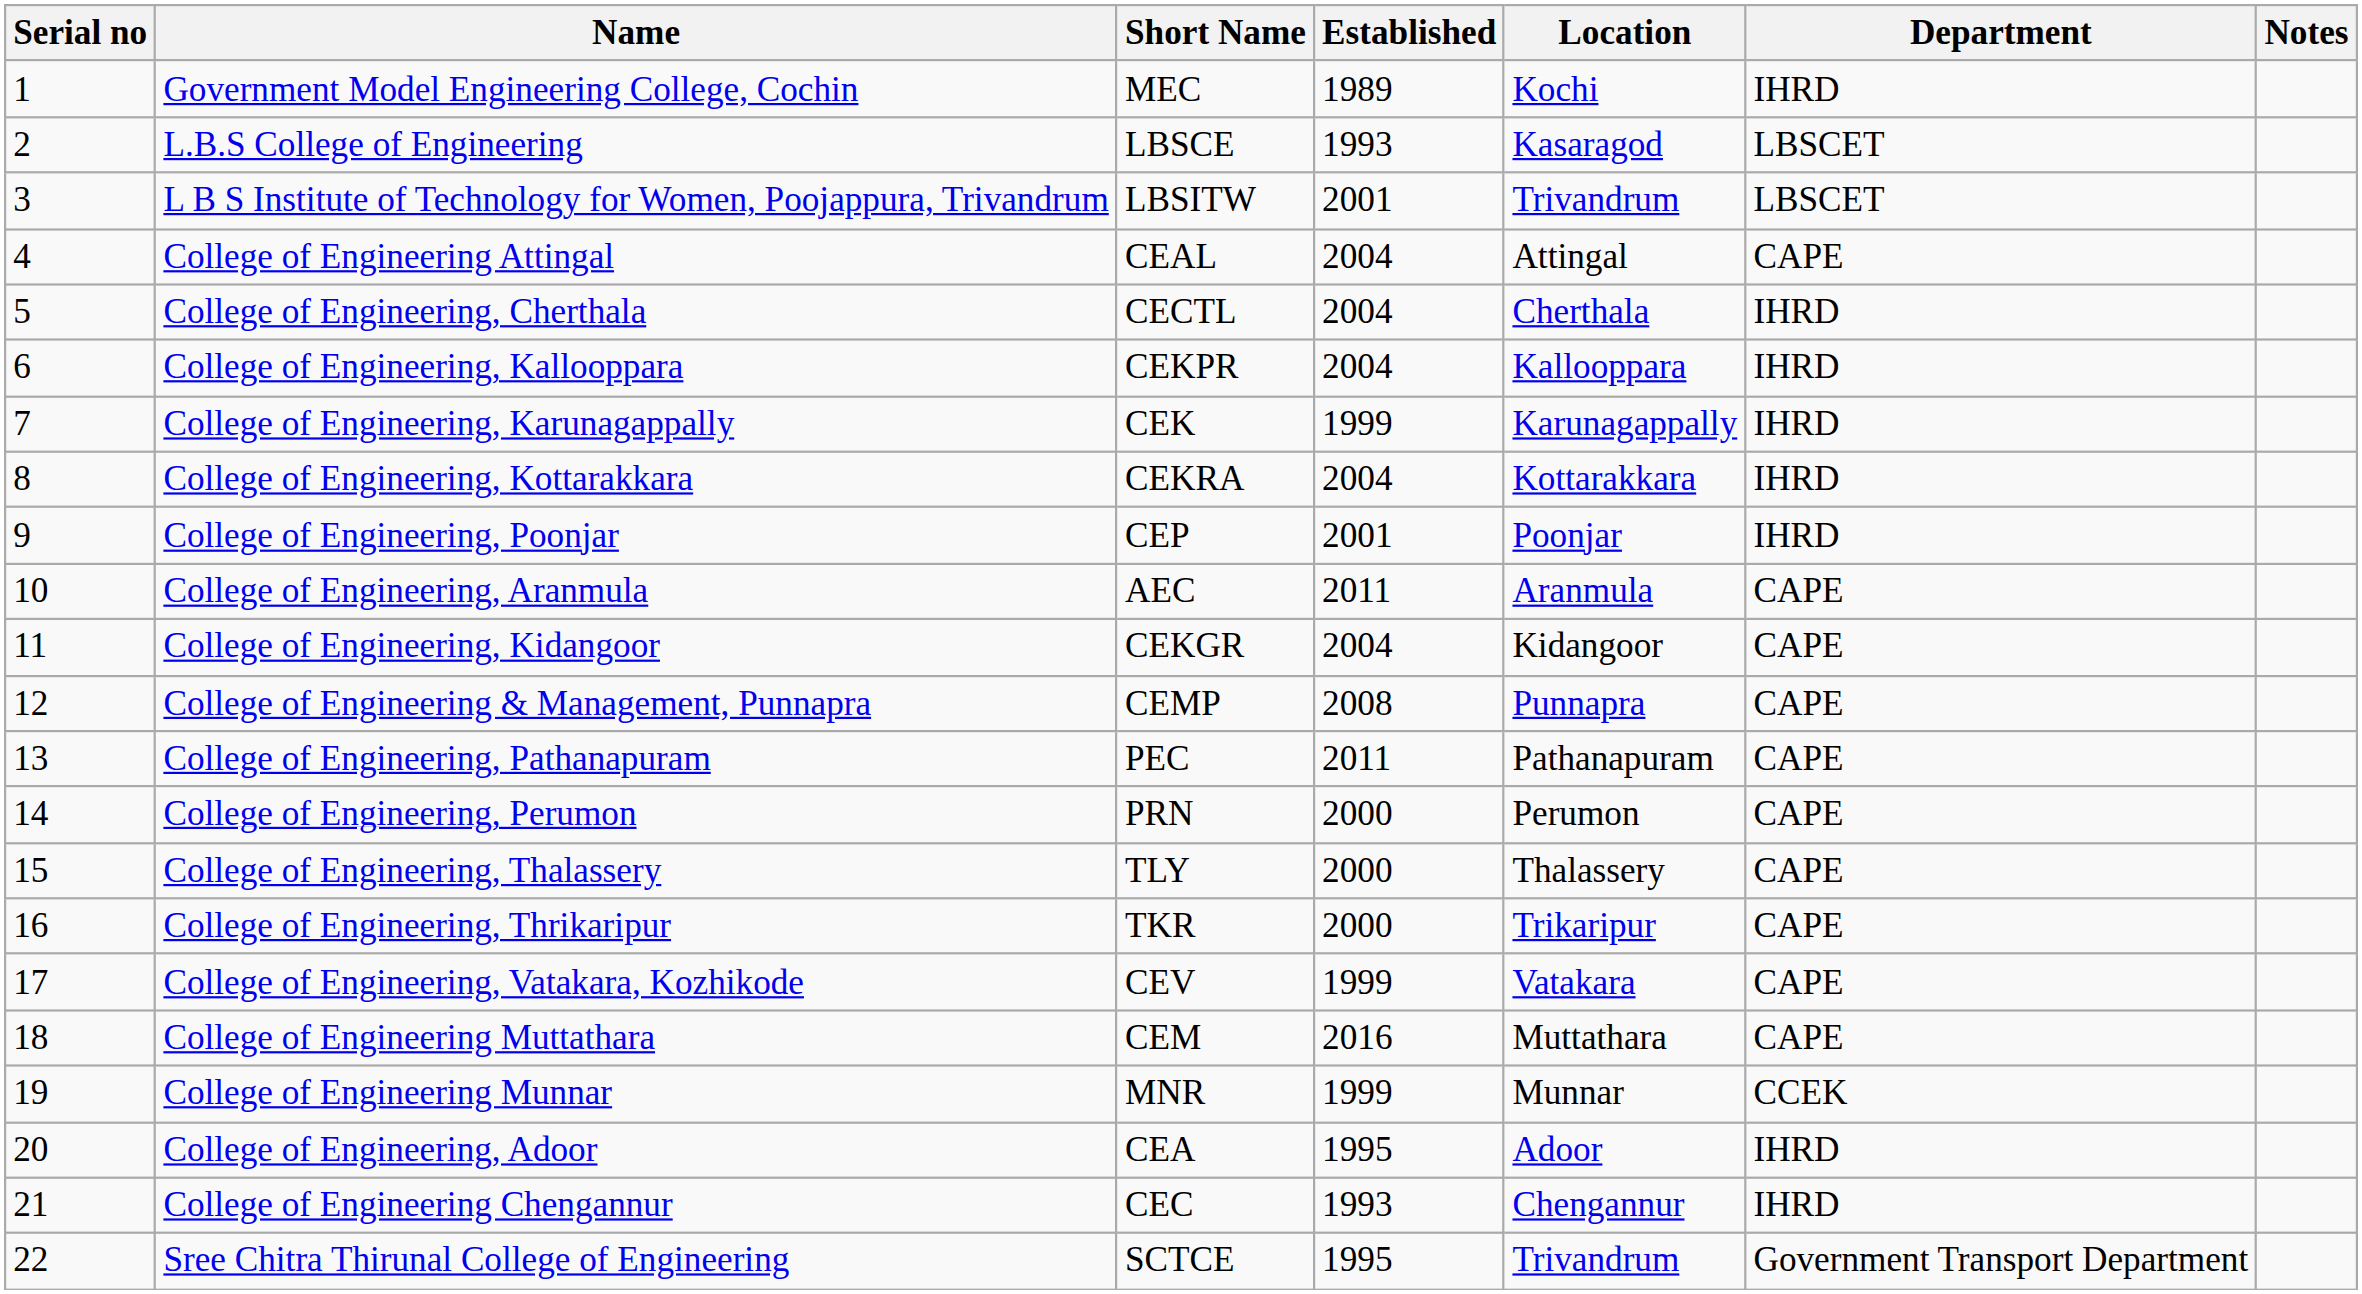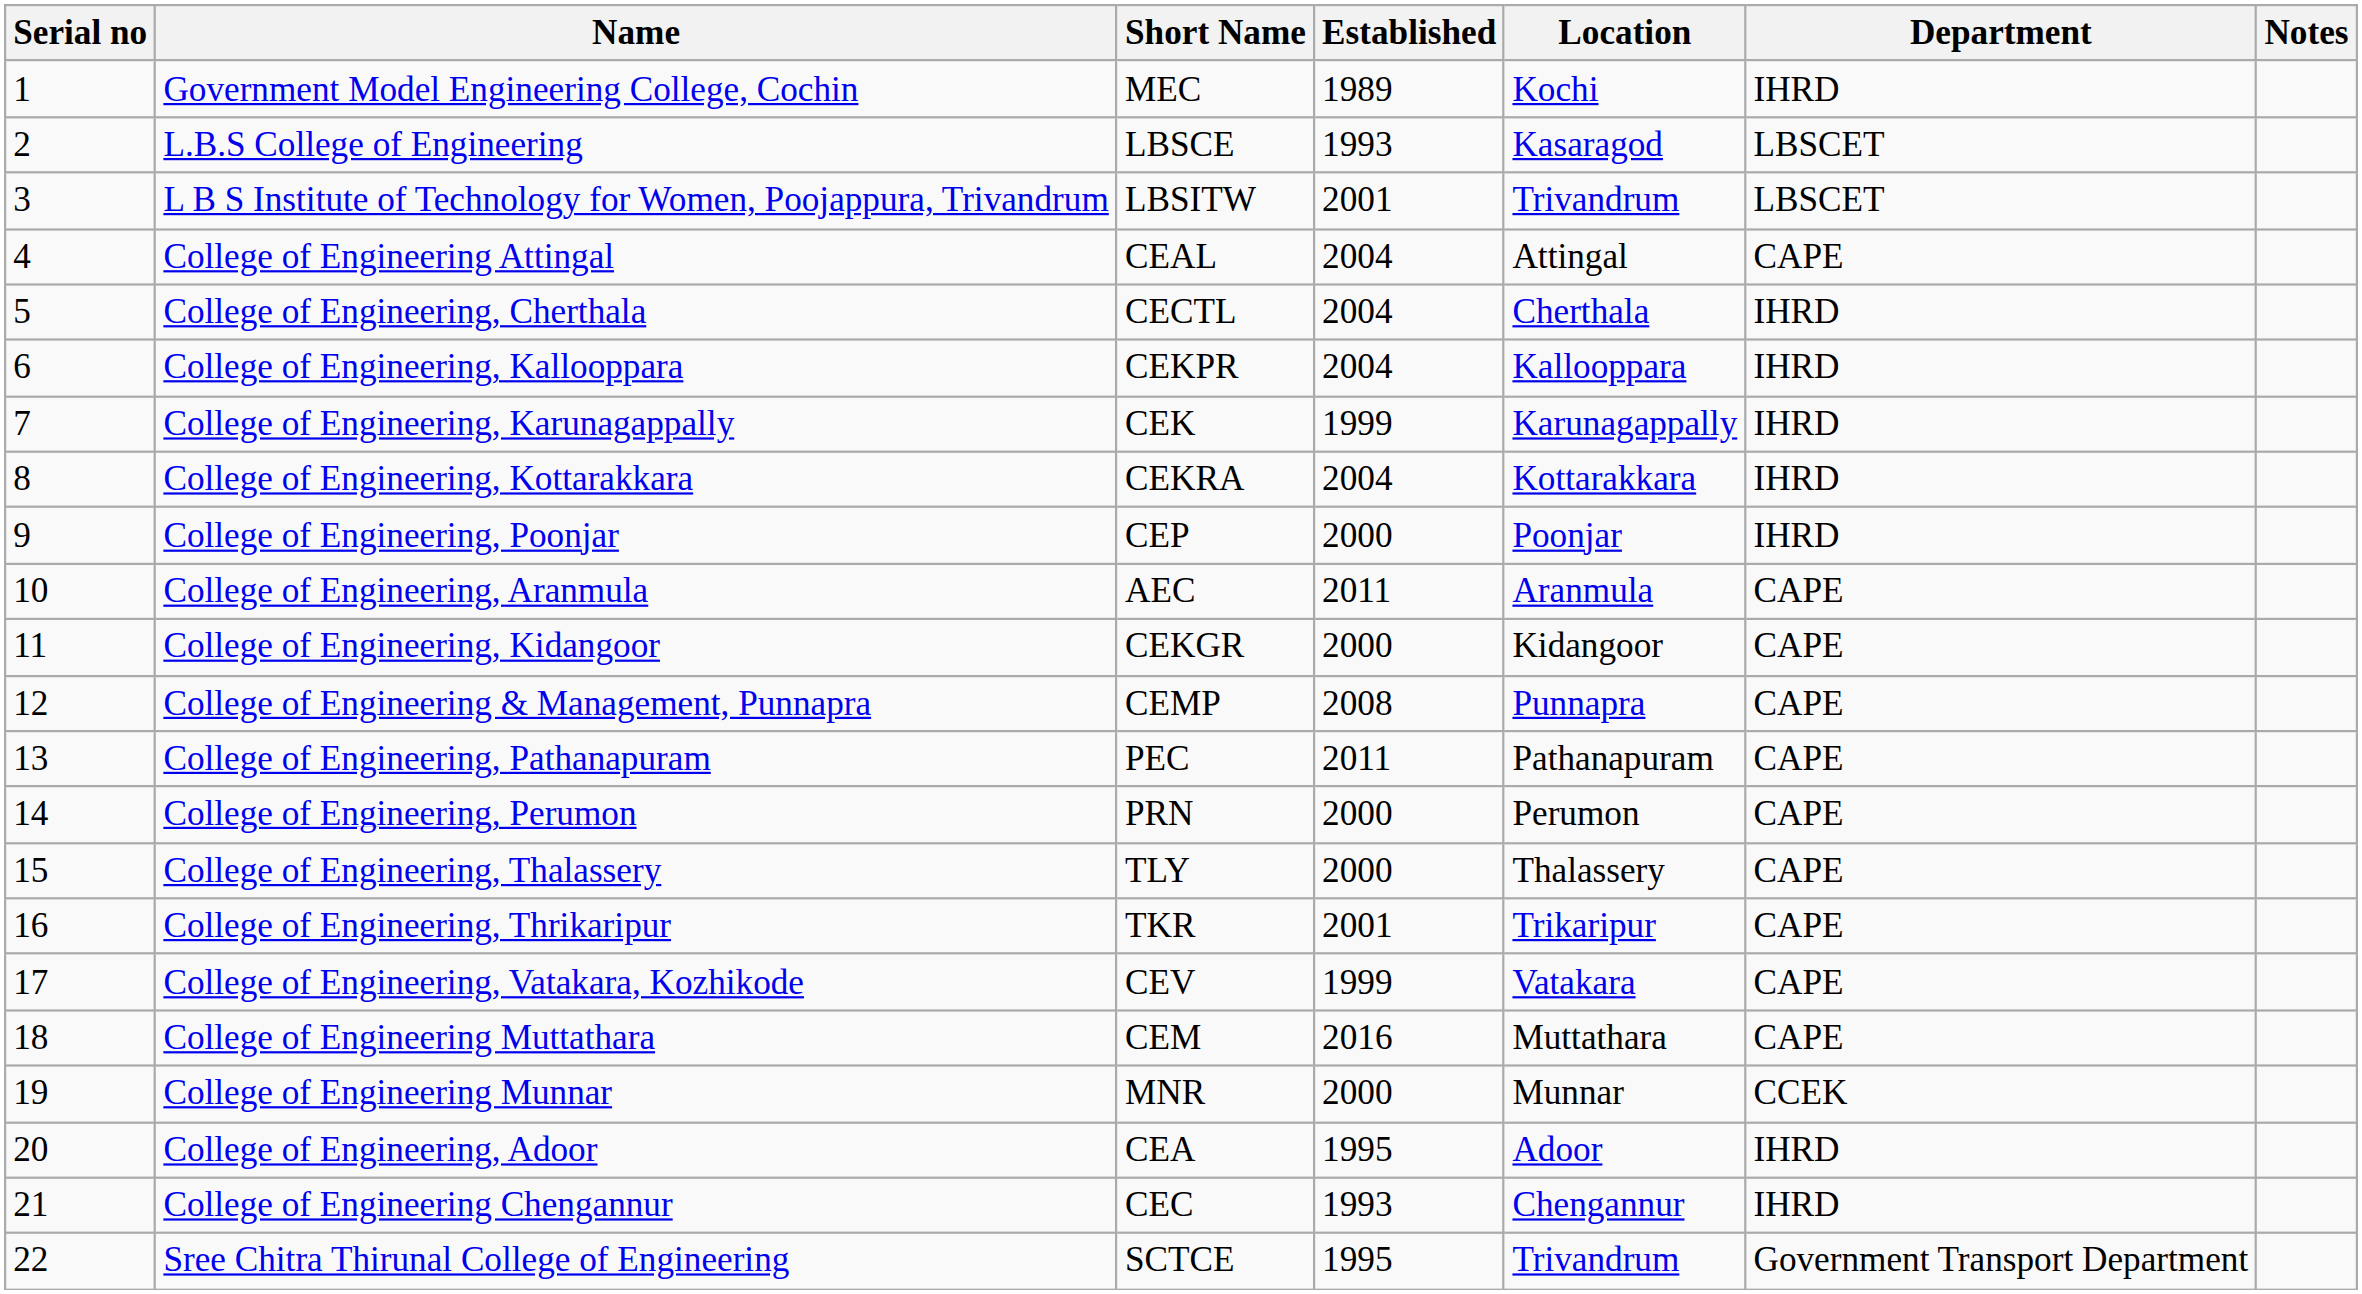 <table class="wikitable sortable">
 <tr>
 <th>Serial no</th>
 <th>Name</th>
 <th>Short Name</th>
 <th>Established</th>
 <th>Location</th>
 <th>Department</th>
 <th>Notes</th>
 </tr>
 <tr style="background:;"|>
 <td>1</td>
 <td><a href='#'>Government Model Engineering College, Cochin</a></td>
 <td>MEC</td>
 <td>1989</td>
 <td><a href='#'>Kochi</a></td>
 <td>IHRD</td>
 <td></td>
 </tr>
 <tr>
 <td>2</td>
 <td><a href='#'>L.B.S College of Engineering</a></td>
 <td>LBSCE</td>
 <td>1993</td>
 <td><a href='#'>Kasaragod</a></td>
 <td>LBSCET</td>
 <td></td>
 </tr>
 <tr>
 <td>3</td>
 <td><a href='#'>L B S Institute of Technology for Women, Poojappura, Trivandrum</a></td>
 <td>LBSITW</td>
 <td>2001</td>
 <td><a href='#'>Trivandrum</a></td>
 <td>LBSCET</td>
 <td></td>
 </tr>
 <tr>
 <td>4</td>
 <td><a href='#'>College of Engineering Attingal</a></td>
 <td>CEAL</td>
 <td>2004</td>
 <td>Attingal</td>
 <td>CAPE</td>
 <td></td>
 </tr>
 <tr>
 <td>5</td>
 <td><a href='#'>College of Engineering, Cherthala</a></td>
 <td>CECTL</td>
 <td>2004</td>
 <td><a href='#'>Cherthala</a></td>
 <td>IHRD</td>
 <td></td>
 </tr>
 <tr>
 <td>6</td>
 <td><a href='#'>College of Engineering, Kallooppara</a></td>
 <td>CEKPR</td>
 <td>2004</td>
 <td><a href='#'>Kallooppara</a></td>
 <td>IHRD</td>
 <td></td>
 </tr>
 <tr>
 <td>7</td>
 <td><a href='#'>College of Engineering, Karunagappally</a></td>
 <td>CEK</td>
 <td>1999</td>
 <td><a href='#'>Karunagappally</a></td>
 <td>IHRD</td>
 <td></td>
 </tr>
 <tr>
 <td>8</td>
 <td><a href='#'>College of Engineering, Kottarakkara</a></td>
 <td>CEKRA</td>
 <td>2004</td>
 <td><a href='#'>Kottarakkara</a></td>
 <td>IHRD</td>
 <td></td>
 </tr>
 <tr>
 <td>9</td>
 <td><a href='#'>College of Engineering, Poonjar</a></td>
 <td>CEP</td>
-<td>2001</td>
+<td>2000</td>
 <td><a href='#'>Poonjar</a></td>
 <td>IHRD</td>
 <td></td>
 </tr>
 <tr>
 <td>10</td>
 <td><a href='#'>College of Engineering, Aranmula</a></td>
 <td>AEC</td>
 <td>2011</td>
 <td><a href='#'>Aranmula</a></td>
 <td>CAPE</td>
 <td></td>
 </tr>
 <tr>
 <td>11</td>
 <td><a href='#'>College of Engineering, Kidangoor</a></td>
 <td>CEKGR</td>
-<td>2004</td>
+<td>2000</td>
 <td>Kidangoor</td>
 <td>CAPE</td>
 <td></td>
 </tr>
 <tr>
 <td>12</td>
 <td><a href='#'>College of Engineering & Management, Punnapra</a></td>
 <td>CEMP</td>
 <td>2008</td>
 <td><a href='#'>Punnapra</a></td>
 <td>CAPE</td>
 <td></td>
 </tr>
 <tr>
 <td>13</td>
 <td><a href='#'>College of Engineering, Pathanapuram</a></td>
 <td>PEC</td>
 <td>2011</td>
 <td>Pathanapuram</td>
 <td>CAPE</td>
 <td></td>
 </tr>
 <tr>
 <td>14</td>
 <td><a href='#'>College of Engineering, Perumon</a></td>
 <td>PRN</td>
 <td>2000</td>
 <td>Perumon</td>
 <td>CAPE</td>
 <td></td>
 </tr>
 <tr>
 <td>15</td>
 <td><a href='#'>College of Engineering, Thalassery</a></td>
 <td>TLY</td>
 <td>2000</td>
 <td>Thalassery</td>
 <td>CAPE</td>
 <td></td>
 </tr>
 <tr>
 <td>16</td>
 <td><a href='#'>College of Engineering, Thrikaripur</a></td>
 <td>TKR</td>
-<td>2000</td>
+<td>2001</td>
 <td><a href='#'>Trikaripur</a></td>
 <td>CAPE</td>
 <td></td>
 </tr>
 <tr>
 <td>17</td>
 <td><a href='#'>College of Engineering, Vatakara, Kozhikode</a></td>
 <td>CEV</td>
 <td>1999</td>
 <td><a href='#'>Vatakara</a></td>
 <td>CAPE</td>
 <td></td>
 </tr>
 <tr>
 <td>18</td>
 <td><a href='#'>College of Engineering Muttathara</a></td>
 <td>CEM</td>
 <td>2016</td>
 <td>Muttathara</td>
 <td>CAPE</td>
 <td></td>
 </tr>
 <tr>
 <td>19</td>
 <td><a href='#'>College of Engineering Munnar</a></td>
 <td>MNR</td>
-<td>1999</td>
+<td>2000</td>
 <td>Munnar</td>
 <td>CCEK</td>
 <td></td>
 </tr>
 <tr>
 <td>20</td>
 <td><a href='#'>College of Engineering, Adoor</a></td>
 <td>CEA</td>
 <td>1995</td>
 <td><a href='#'>Adoor</a></td>
 <td>IHRD</td>
 <td></td>
 </tr>
 <tr>
 <td>21</td>
 <td><a href='#'>College of Engineering Chengannur</a></td>
 <td>CEC</td>
 <td>1993</td>
 <td><a href='#'>Chengannur</a></td>
 <td>IHRD</td>
 <td></td>
 </tr>
 <tr>
 <td>22</td>
 <td><a href='#'>Sree Chitra Thirunal College of Engineering</a></td>
 <td>SCTCE</td>
 <td>1995</td>
 <td><a href='#'>Trivandrum</a></td>
 <td>Government Transport Department</td>
 <td></td>
 </tr>
 <tr>
 </tr>
 </table>
